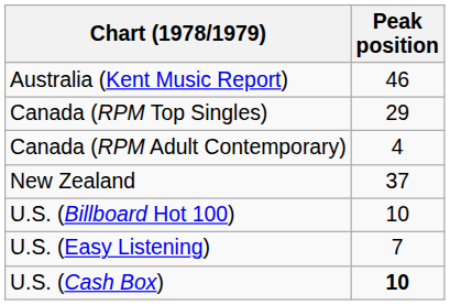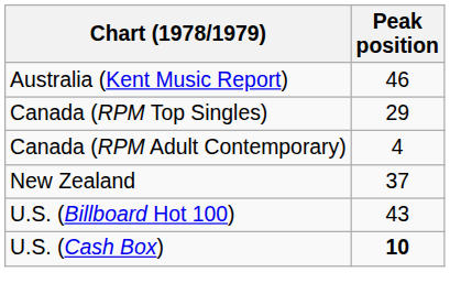 <table class="wikitable sortable">
 <tr>
 <th>Chart (1978/1979)</th>
 <th>Peak<br>position</th>
 </tr>
 <tr>
 <td>Australia (<a href='#'>Kent Music Report</a>)</td>
 <td align="center">46</td>
 </tr>
 <tr>
 <td>Canada (<em>RPM</em> Top Singles)</td>
 <td align="center">29</td>
 </tr>
 <tr>
 <td>Canada (<em>RPM</em> Adult Contemporary)</td>
 <td align="center">4</td>
 </tr>
 <tr>
 <td New Zealand {{single chart>New Zealand</td>
 <td align="center">37</td>
 </tr>
 <tr>
 <td align="left">U.S. (<a href='#'><em>Billboard</em> Hot 100</a>)</td>
-<td style="text-align:center;">10</td>
-</tr>
-<tr>
-<td align="left">U.S. (<a href='#'>Easy Listening</a>)</td>
-<td style="text-align:center;">7</td>
+<td style="text-align:center;">43</td>
 </tr>
 <tr>
 <td>U.S. (<em><a href='#'>Cash Box</a></em>)</td>
 <td style="text-align:center;"><strong>10</strong></td>
 </tr>
 </table>
